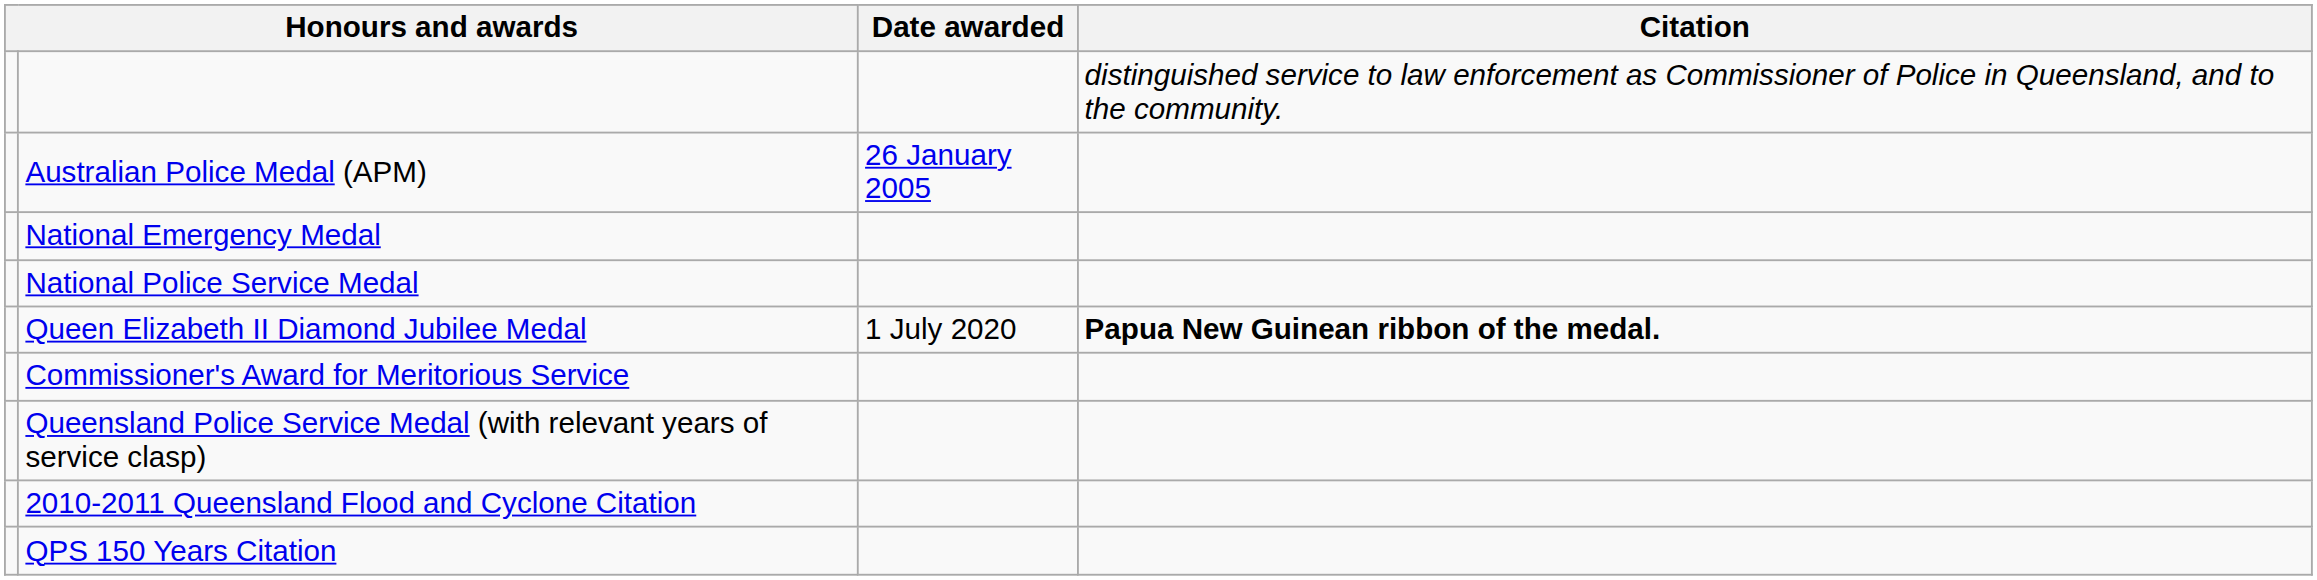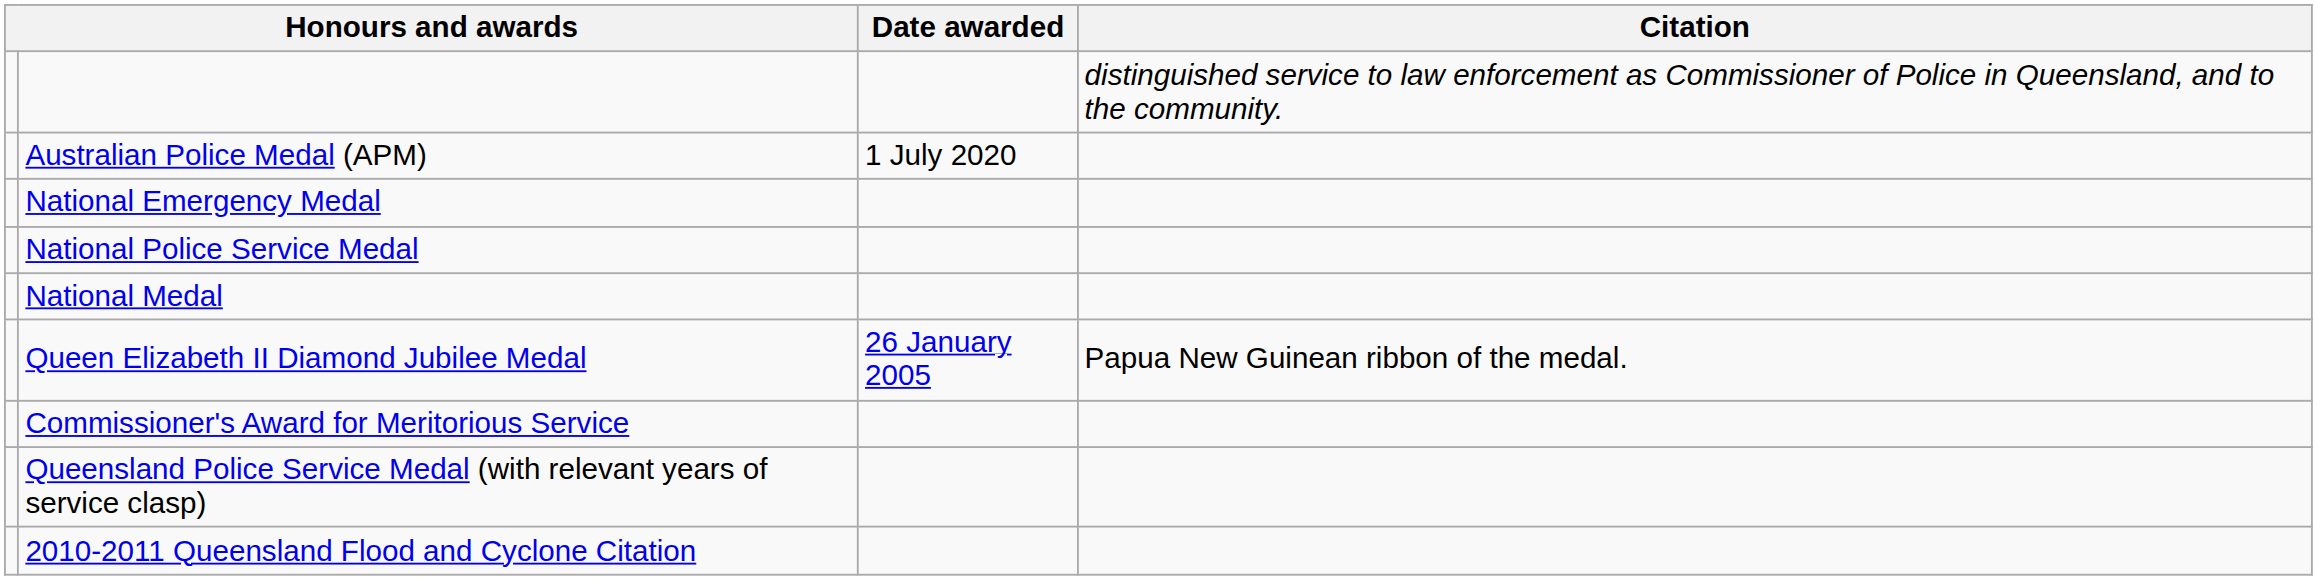 <table class="wikitable">
 <tr>
 <th colspan=2>Honours and awards</th>
 <th>Date awarded</th>
 <th>Citation</th>
 </tr>
 <tr>
 <td></td>
 <td></td>
 <td></td>
 <td><em>distinguished service to law enforcement as Commissioner of Police in Queensland, and to the community.</em></td>
 </tr>
 <tr>
 <td></td>
 <td><a href='#'>Australian Police Medal</a> (APM)</td>
-<td><a href='#'>26 January 2005</a></td>
+<td>1 July 2020</td>
 <td></td>
 </tr>
 <tr>
 <td></td>
 <td><a href='#'>National Emergency Medal</a></td>
 <td></td>
 <td></td>
 </tr>
 <tr>
 <td></td>
 <td><a href='#'>National Police Service Medal</a></td>
 <td></td>
 <td></td>
 </tr>
 <tr>
 <td></td>
+<td><a href='#'>National Medal</a></td>
+<td></td>
+<td></td>
+</tr>
+<tr>
+<td></td>
 <td><a href='#'>Queen Elizabeth II Diamond Jubilee Medal</a></td>
-<td>1 July 2020</td>
-<td><strong>Papua New Guinean ribbon of the medal.</strong></td>
+<td><a href='#'>26 January 2005</a></td>
+<td>Papua New Guinean ribbon of the medal.</td>
 </tr>
 <tr>
 <td></td>
 <td><a href='#'>Commissioner's Award for Meritorious Service</a></td>
 <td></td>
 <td></td>
 </tr>
 <tr>
 <td></td>
 <td><a href='#'>Queensland Police Service Medal</a> (with relevant years of service clasp)</td>
 <td></td>
 <td></td>
 </tr>
 <tr>
 <td></td>
 <td><a href='#'>2010-2011 Queensland Flood and Cyclone Citation</a></td>
 <td></td>
 <td></td>
 </tr>
-<tr>
-<td></td>
-<td><a href='#'>QPS 150 Years Citation</a></td>
-<td></td>
-<td></td>
-</tr>
 </table>
